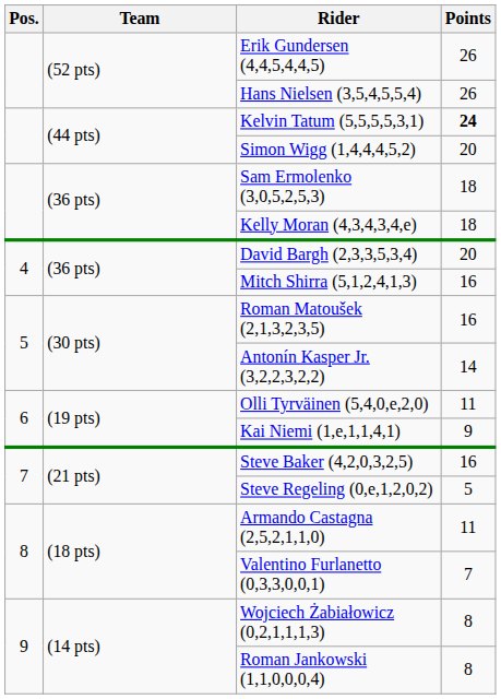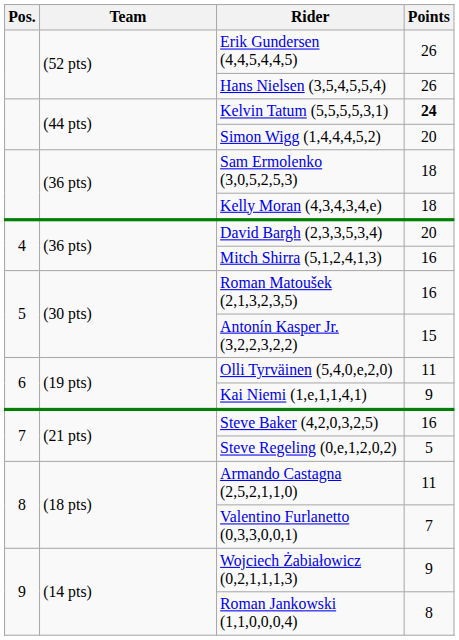 <table class=wikitable style="font-size:93%;">
 <tr>
 <th width=25px>Pos.</th>
 <th width=160px>Team</th>
 <th width=170px>Rider</th>
 <th width=40px>Points</th>
 </tr>
 <tr align=center >
 <td rowspan=2 ></td>
 <td rowspan=2 align=left> (52 pts)</td>
 <td align=left><a href='#'>Erik Gundersen</a> (4,4,5,4,4,5)</td>
 <td>26</td>
 </tr>
 <tr align=center >
 <td align=left><a href='#'>Hans Nielsen</a> (3,5,4,5,5,4)</td>
 <td>26</td>
 </tr>
 <tr align=center >
 <td rowspan=2 ></td>
 <td rowspan=2 align=left> (44 pts)</td>
 <td align=left><a href='#'>Kelvin Tatum</a> (5,5,5,5,3,1)</td>
 <td><strong>24</strong></td>
 </tr>
 <tr align=center >
 <td align=left><a href='#'>Simon Wigg</a> (1,4,4,4,5,2)</td>
 <td>20</td>
 </tr>
 <tr align=center >
 <td rowspan=2 ></td>
 <td rowspan=2 align=left> (36 pts)</td>
 <td align=left><a href='#'>Sam Ermolenko</a> (3,0,5,2,5,3)</td>
 <td>18</td>
 </tr>
 <tr align=center >
 <td align=left><a href='#'>Kelly Moran</a> (4,3,4,3,4,e)</td>
 <td>18</td>
 </tr>
 <tr align=center style="border-top:3px solid green;">
 <td rowspan=2>4</td>
 <td rowspan=2 align=left> (36 pts)</td>
 <td align=left><a href='#'>David Bargh</a> (2,3,3,5,3,4)</td>
 <td>20</td>
 </tr>
 <tr align=center>
 <td align=left><a href='#'>Mitch Shirra</a> (5,1,2,4,1,3)</td>
 <td>16</td>
 </tr>
 <tr align=center>
 <td rowspan=2>5</td>
 <td rowspan=2 align=left> (30 pts)</td>
 <td align=left><a href='#'>Roman Matoušek</a> (2,1,3,2,3,5)</td>
 <td>16</td>
 </tr>
 <tr align=center>
 <td align=left><a href='#'>Antonín Kasper Jr.</a> (3,2,2,3,2,2)</td>
-<td>14</td>
+<td>15</td>
 </tr>
 <tr align=center>
 <td rowspan=2>6</td>
 <td rowspan=2 align=left> (19 pts)</td>
 <td align=left><a href='#'>Olli Tyrväinen</a> (5,4,0,e,2,0)</td>
 <td>11</td>
 </tr>
 <tr align=center>
 <td align=left><a href='#'>Kai Niemi</a> (1,e,1,1,4,1)</td>
 <td>9</td>
 </tr>
 <tr align=center style="border-top:3px solid green;">
 <td rowspan=2>7</td>
 <td rowspan=2 align=left> (21 pts)</td>
 <td align=left><a href='#'>Steve Baker</a> (4,2,0,3,2,5)</td>
 <td>16</td>
 </tr>
 <tr align=center>
 <td align=left><a href='#'>Steve Regeling</a> (0,e,1,2,0,2)</td>
 <td>5</td>
 </tr>
 <tr align=center>
 <td rowspan=2>8</td>
 <td rowspan=2 align=left> (18 pts)</td>
 <td align=left><a href='#'>Armando Castagna</a> (2,5,2,1,1,0)</td>
 <td>11</td>
 </tr>
 <tr align=center>
 <td align=left><a href='#'>Valentino Furlanetto</a> (0,3,3,0,0,1)</td>
 <td>7</td>
 </tr>
 <tr align=center>
 <td rowspan=2>9</td>
 <td rowspan=2 align=left> (14 pts)</td>
 <td align=left><a href='#'>Wojciech Żabiałowicz</a> (0,2,1,1,1,3)</td>
-<td>8</td>
+<td>9</td>
 </tr>
 <tr align=center>
 <td align=left><a href='#'>Roman Jankowski</a> (1,1,0,0,0,4)</td>
 <td>8</td>
 </tr>
 </table>
